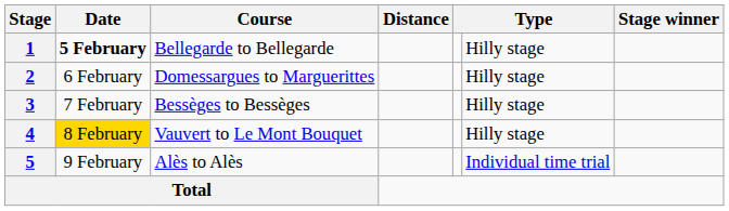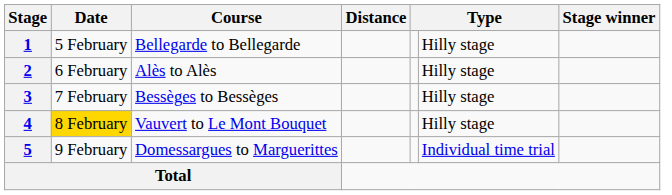 <table class="wikitable">
 <tr>
 <th scope="col">Stage</th>
 <th scope="col">Date</th>
 <th scope="col">Course</th>
 <th scope="col">Distance</th>
 <th scope="col" colspan="2">Type</th>
 <th scope="col">Stage winner</th>
 </tr>
 <tr>
 <th scope="row"><a href='#'>1</a></th>
-<td style="text-align:center;"><strong>5 February</strong></td>
+<td style="text-align:center;">5 February</td>
 <td><a href='#'>Bellegarde</a> to Bellegarde</td>
 <td style="text-align:center;"></td>
 <td></td>
 <td>Hilly stage</td>
 <td></td>
 </tr>
 <tr>
 <th scope="row"><a href='#'>2</a></th>
 <td style="text-align:center;">6 February</td>
-<td><a href='#'>Domessargues</a> to <a href='#'>Marguerittes</a></td>
+<td><a href='#'>Alès</a> to Alès</td>
 <td style="text-align:center;"></td>
 <td></td>
 <td>Hilly stage</td>
 <td></td>
 </tr>
 <tr>
 <th scope="row"><a href='#'>3</a></th>
 <td style="text-align:center;">7 February</td>
 <td><a href='#'>Bessèges</a> to Bessèges</td>
 <td style="text-align:center;"><s></s> </td>
 <td></td>
 <td>Hilly stage</td>
 <td></td>
 </tr>
 <tr>
 <th scope="row"><a href='#'>4</a></th>
 <td style="background: gold; text-align:center;">8 February</td>
 <td><a href='#'>Vauvert</a> to <a href='#'>Le Mont Bouquet</a></td>
 <td style="text-align:center;"><s></s> </td>
 <td></td>
 <td>Hilly stage</td>
 <td></td>
 </tr>
 <tr>
 <th scope="row"><a href='#'>5</a></th>
 <td style="text-align:center;">9 February</td>
-<td><a href='#'>Alès</a> to Alès</td>
+<td><a href='#'>Domessargues</a> to <a href='#'>Marguerittes</a></td>
 <td style="text-align:center;"></td>
 <td></td>
 <td><a href='#'>Individual time trial</a></td>
 <td></td>
 </tr>
 <tr>
 <th colspan="3">Total</th>
 <td colspan="4" style="text-align:center;"></td>
 </tr>
 </table>
